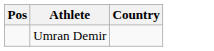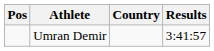 <table class="wikitable">
 <tr>
 <th>Pos</th>
 <th>Athlete</th>
 <th>Country</th>
+<th>Results</th>
 </tr>
 <tr>
 <td align="center"></td>
 <td>Umran Demir</td>
 <td></td>
+<td>3:41:57</td>
 </tr>
 </table>
